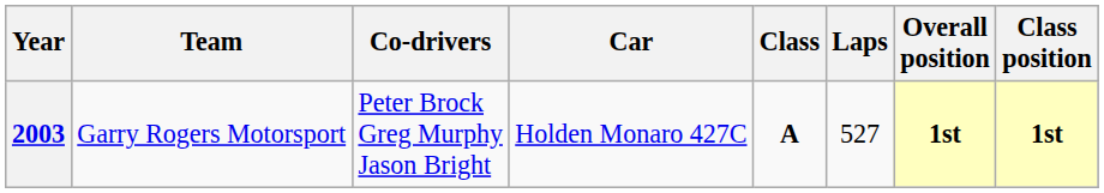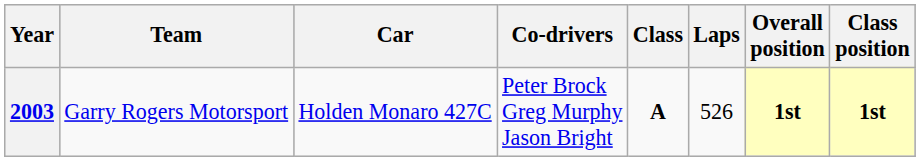 <table class="wikitable" style="text-align:center; font-size:90%">
 <tr>
 <th>Year</th>
 <th>Team</th>
+<th>Car</th>
 <th>Co-drivers</th>
-<th>Car</th>
 <th>Class</th>
 <th>Laps</th>
 <th>Overall<br>position</th>
 <th>Class<br>position</th>
 </tr>
 <tr>
 <th><a href='#'>2003</a></th>
 <td align="left"> <a href='#'>Garry Rogers Motorsport</a></td>
+<td align="left"><a href='#'>Holden Monaro 427C</a></td>
 <td align="left"> <a href='#'>Peter Brock</a><br> <a href='#'>Greg Murphy</a><br> <a href='#'>Jason Bright</a></td>
-<td align="left"><a href='#'>Holden Monaro 427C</a></td>
 <td><strong>A</strong></td>
-<td>527</td>
+<td>526</td>
 <td style="background:#FFFFBF;"><strong>1st</strong></td>
 <td style="background:#FFFFBF;"><strong>1st</strong></td>
 </tr>
 </table>
